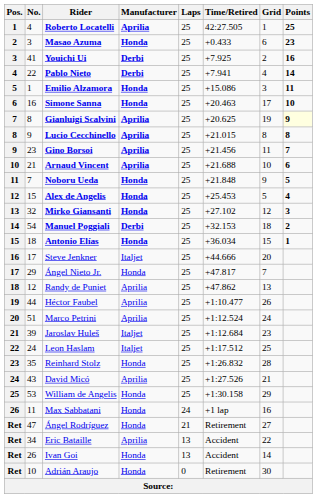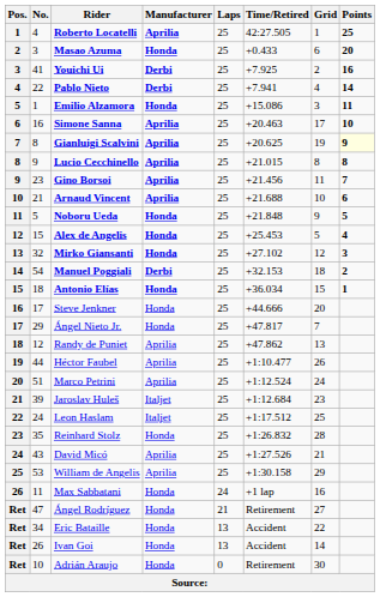 <table class="wikitable" style="font-size: 95%;">
 <tr>
 <th>Pos.</th>
 <th>No.</th>
 <th>Rider</th>
 <th>Manufacturer</th>
 <th>Laps</th>
 <th>Time/Retired</th>
 <th>Grid</th>
 <th>Points</th>
 </tr>
 <tr>
 <th>1</th>
 <td>4</td>
 <td> <strong><a href='#'>Roberto Locatelli</a></strong></td>
 <td><strong><a href='#'>Aprilia</a></strong></td>
 <td>25</td>
 <td>42:27.505</td>
 <td>1</td>
 <td><strong>25</strong></td>
 </tr>
 <tr>
 <th>2</th>
 <td>3</td>
 <td> <strong><a href='#'>Masao Azuma</a></strong></td>
 <td><strong><a href='#'>Honda</a></strong></td>
 <td>25</td>
 <td>+0.433</td>
 <td>6</td>
-<td><strong>23</strong></td>
+<td><strong>20</strong></td>
 </tr>
 <tr>
 <th>3</th>
 <td>41</td>
 <td> <strong><a href='#'>Youichi Ui</a></strong></td>
 <td><strong><a href='#'>Derbi</a></strong></td>
 <td>25</td>
 <td>+7.925</td>
 <td>2</td>
 <td><strong>16</strong></td>
 </tr>
 <tr>
 <th>4</th>
 <td>22</td>
 <td> <strong><a href='#'>Pablo Nieto</a></strong></td>
 <td><strong><a href='#'>Derbi</a></strong></td>
 <td>25</td>
 <td>+7.941</td>
 <td>4</td>
 <td><strong>14</strong></td>
 </tr>
 <tr>
 <th>5</th>
 <td>1</td>
 <td> <strong><a href='#'>Emilio Alzamora</a></strong></td>
 <td><strong><a href='#'>Honda</a></strong></td>
 <td>25</td>
 <td>+15.086</td>
 <td>3</td>
 <td><strong>11</strong></td>
 </tr>
 <tr>
 <th>6</th>
 <td>16</td>
 <td> <strong><a href='#'>Simone Sanna</a></strong></td>
-<td><strong><a href='#'>Honda</a></strong></td>
+<td><strong><a href='#'>Aprilia</a></strong></td>
 <td>25</td>
 <td>+20.463</td>
 <td>17</td>
 <td><strong>10</strong></td>
 </tr>
 <tr>
 <th>7</th>
 <td>8</td>
 <td> <strong><a href='#'>Gianluigi Scalvini</a></strong></td>
 <td><strong><a href='#'>Aprilia</a></strong></td>
 <td>25</td>
 <td>+20.625</td>
 <td>19</td>
 <td style="background: lightyellow;"><strong>9</strong></td>
 </tr>
 <tr>
 <th>8</th>
 <td>9</td>
 <td> <strong><a href='#'>Lucio Cecchinello</a></strong></td>
 <td><strong><a href='#'>Aprilia</a></strong></td>
 <td>25</td>
 <td>+21.015</td>
 <td>8</td>
 <td><strong>8</strong></td>
 </tr>
 <tr>
 <th>9</th>
 <td>23</td>
 <td> <strong><a href='#'>Gino Borsoi</a></strong></td>
 <td><strong><a href='#'>Aprilia</a></strong></td>
 <td>25</td>
 <td>+21.456</td>
 <td>11</td>
 <td><strong>7</strong></td>
 </tr>
 <tr>
 <th>10</th>
 <td>21</td>
 <td> <strong><a href='#'>Arnaud Vincent</a></strong></td>
 <td><strong><a href='#'>Aprilia</a></strong></td>
 <td>25</td>
 <td>+21.688</td>
 <td>10</td>
 <td><strong>6</strong></td>
 </tr>
 <tr>
 <th>11</th>
-<td>7</td>
+<td>5</td>
 <td> <strong><a href='#'>Noboru Ueda</a></strong></td>
 <td><strong><a href='#'>Honda</a></strong></td>
 <td>25</td>
 <td>+21.848</td>
 <td>9</td>
 <td><strong>5</strong></td>
 </tr>
 <tr>
 <th>12</th>
 <td>15</td>
 <td> <strong><a href='#'>Alex de Angelis</a></strong></td>
 <td><strong><a href='#'>Honda</a></strong></td>
 <td>25</td>
 <td>+25.453</td>
 <td>5</td>
 <td><strong>4</strong></td>
 </tr>
 <tr>
 <th>13</th>
 <td>32</td>
 <td> <strong><a href='#'>Mirko Giansanti</a></strong></td>
 <td><strong><a href='#'>Honda</a></strong></td>
 <td>25</td>
 <td>+27.102</td>
 <td>12</td>
 <td><strong>3</strong></td>
 </tr>
 <tr>
 <th>14</th>
 <td>54</td>
 <td> <strong><a href='#'>Manuel Poggiali</a></strong></td>
 <td><strong><a href='#'>Derbi</a></strong></td>
 <td>25</td>
 <td>+32.153</td>
 <td>18</td>
 <td><strong>2</strong></td>
 </tr>
 <tr>
 <th>15</th>
 <td>18</td>
 <td> <strong><a href='#'>Antonio Elías</a></strong></td>
 <td><strong><a href='#'>Honda</a></strong></td>
 <td>25</td>
 <td>+36.034</td>
 <td>15</td>
 <td><strong>1</strong></td>
 </tr>
 <tr>
 <th>16</th>
 <td>17</td>
 <td> <a href='#'>Steve Jenkner</a></td>
-<td><a href='#'>Italjet</a></td>
+<td><a href='#'>Honda</a></td>
 <td>25</td>
 <td>+44.666</td>
 <td>20</td>
 <td></td>
 </tr>
 <tr>
 <th>17</th>
 <td>29</td>
 <td> <a href='#'>Ángel Nieto Jr.</a></td>
 <td><a href='#'>Honda</a></td>
 <td>25</td>
 <td>+47.817</td>
 <td>7</td>
 <td></td>
 </tr>
 <tr>
 <th>18</th>
 <td>12</td>
 <td> <a href='#'>Randy de Puniet</a></td>
 <td><a href='#'>Aprilia</a></td>
 <td>25</td>
 <td>+47.862</td>
 <td>13</td>
 <td></td>
 </tr>
 <tr>
 <th>19</th>
 <td>44</td>
 <td> <a href='#'>Héctor Faubel</a></td>
 <td><a href='#'>Aprilia</a></td>
 <td>25</td>
 <td>+1:10.477</td>
 <td>26</td>
 <td></td>
 </tr>
 <tr>
 <th>20</th>
 <td>51</td>
 <td> <a href='#'>Marco Petrini</a></td>
 <td><a href='#'>Aprilia</a></td>
 <td>25</td>
 <td>+1:12.524</td>
 <td>24</td>
 <td></td>
 </tr>
 <tr>
 <th>21</th>
 <td>39</td>
 <td> <a href='#'>Jaroslav Huleš</a></td>
 <td><a href='#'>Italjet</a></td>
 <td>25</td>
 <td>+1:12.684</td>
 <td>23</td>
 <td></td>
 </tr>
 <tr>
 <th>22</th>
 <td>24</td>
 <td> <a href='#'>Leon Haslam</a></td>
 <td><a href='#'>Italjet</a></td>
 <td>25</td>
 <td>+1:17.512</td>
 <td>25</td>
 <td></td>
 </tr>
 <tr>
 <th>23</th>
 <td>35</td>
 <td> <a href='#'>Reinhard Stolz</a></td>
 <td><a href='#'>Honda</a></td>
 <td>25</td>
 <td>+1:26.832</td>
 <td>28</td>
 <td></td>
 </tr>
 <tr>
 <th>24</th>
 <td>43</td>
 <td> <a href='#'>David Micó</a></td>
 <td><a href='#'>Aprilia</a></td>
 <td>25</td>
 <td>+1:27.526</td>
 <td>21</td>
 <td></td>
 </tr>
 <tr>
 <th>25</th>
 <td>53</td>
 <td> <a href='#'>William de Angelis</a></td>
-<td><a href='#'>Honda</a></td>
+<td><a href='#'>Aprilia</a></td>
 <td>25</td>
 <td>+1:30.158</td>
 <td>29</td>
 <td></td>
 </tr>
 <tr>
 <th>26</th>
 <td>11</td>
 <td> <a href='#'>Max Sabbatani</a></td>
 <td><a href='#'>Honda</a></td>
 <td>24</td>
 <td>+1 lap</td>
 <td>16</td>
 <td></td>
 </tr>
 <tr>
 <th>Ret</th>
 <td>47</td>
 <td> <a href='#'>Ángel Rodríguez</a></td>
 <td><a href='#'>Honda</a></td>
 <td>21</td>
 <td>Retirement</td>
 <td>27</td>
 <td></td>
 </tr>
 <tr>
 <th>Ret</th>
 <td>34</td>
 <td> <a href='#'>Eric Bataille</a></td>
-<td><a href='#'>Aprilia</a></td>
+<td><a href='#'>Honda</a></td>
 <td>13</td>
 <td>Accident</td>
 <td>22</td>
 <td></td>
 </tr>
 <tr>
 <th>Ret</th>
 <td>26</td>
 <td> <a href='#'>Ivan Goi</a></td>
 <td><a href='#'>Honda</a></td>
 <td>13</td>
 <td>Accident</td>
 <td>14</td>
 <td></td>
 </tr>
 <tr>
 <th>Ret</th>
 <td>10</td>
 <td> <a href='#'>Adrián Araujo</a></td>
 <td><a href='#'>Honda</a></td>
 <td>0</td>
 <td>Retirement</td>
 <td>30</td>
 <td></td>
 </tr>
 <tr>
 <th colspan=8>Source: </th>
 </tr>
 </table>
